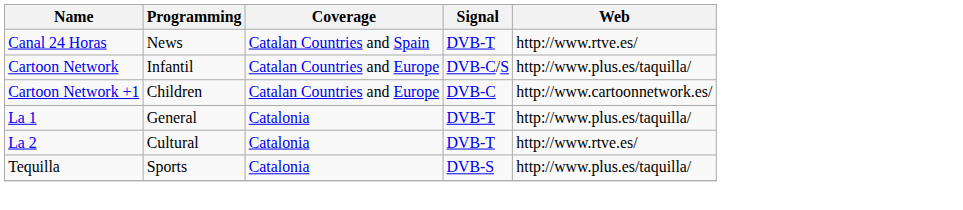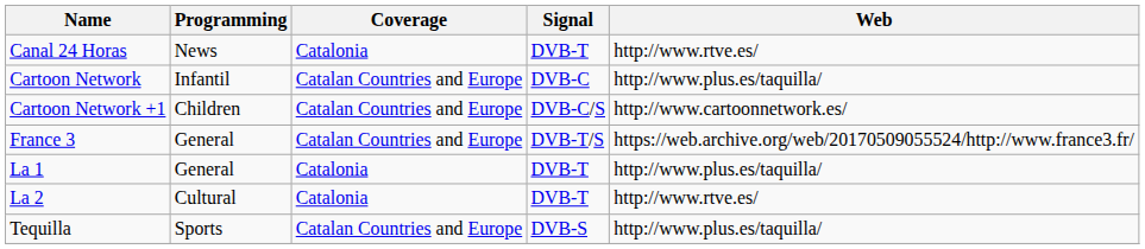 <table class="wikitable">
 <tr>
 <th>Name</th>
 <th>Programming</th>
 <th>Coverage</th>
 <th>Signal</th>
 <th>Web</th>
 </tr>
 <tr>
 <td><a href='#'>Canal 24 Horas</a></td>
 <td>News</td>
-<td><a href='#'>Catalan Countries</a> and <a href='#'>Spain</a></td>
+<td><a href='#'>Catalonia</a></td>
 <td><a href='#'>DVB-T</a></td>
 <td>http://www.rtve.es/</td>
 </tr>
 <tr>
 <td><a href='#'>Cartoon Network</a></td>
 <td>Infantil</td>
 <td><a href='#'>Catalan Countries</a> and <a href='#'>Europe</a></td>
-<td><a href='#'>DVB-C</a>/<a href='#'>S</a></td>
+<td><a href='#'>DVB-C</a></td>
 <td>http://www.plus.es/taquilla/</td>
 </tr>
 <tr>
 <td><a href='#'>Cartoon Network +1</a></td>
 <td>Children</td>
 <td><a href='#'>Catalan Countries</a> and <a href='#'>Europe</a></td>
-<td><a href='#'>DVB-C</a></td>
+<td><a href='#'>DVB-C</a>/<a href='#'>S</a></td>
 <td>http://www.cartoonnetwork.es/</td>
+</tr>
+<tr>
+<td><a href='#'>France 3</a></td>
+<td>General</td>
+<td><a href='#'>Catalan Countries</a> and <a href='#'>Europe</a></td>
+<td><a href='#'>DVB-T</a>/<a href='#'>S</a></td>
+<td>https://web.archive.org/web/20170509055524/http://www.france3.fr/</td>
 </tr>
 <tr>
 <td><a href='#'>La 1</a></td>
 <td>General</td>
 <td><a href='#'>Catalonia</a></td>
 <td><a href='#'>DVB-T</a></td>
 <td>http://www.plus.es/taquilla/</td>
 </tr>
 <tr>
 <td><a href='#'>La 2</a></td>
 <td>Cultural</td>
 <td><a href='#'>Catalonia</a></td>
 <td><a href='#'>DVB-T</a></td>
 <td>http://www.rtve.es/</td>
 </tr>
 <tr>
 <td>Tequilla</td>
 <td>Sports</td>
-<td><a href='#'>Catalonia</a></td>
+<td><a href='#'>Catalan Countries</a> and <a href='#'>Europe</a></td>
 <td><a href='#'>DVB-S</a></td>
 <td>http://www.plus.es/taquilla/</td>
 </tr>
 <tr>
 </tr>
 </table>
